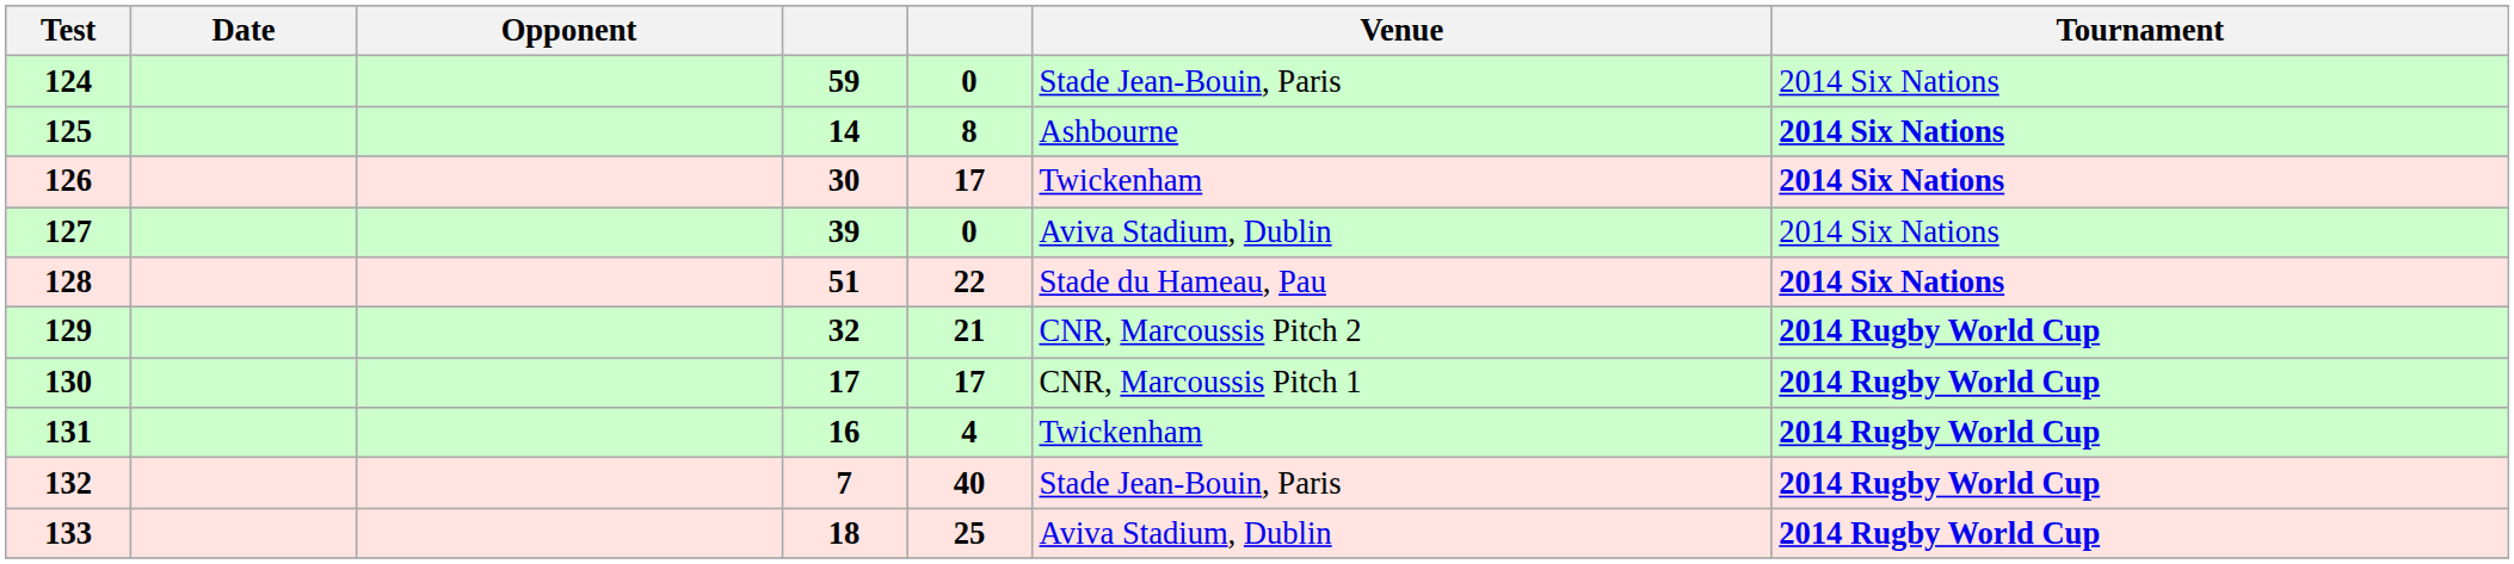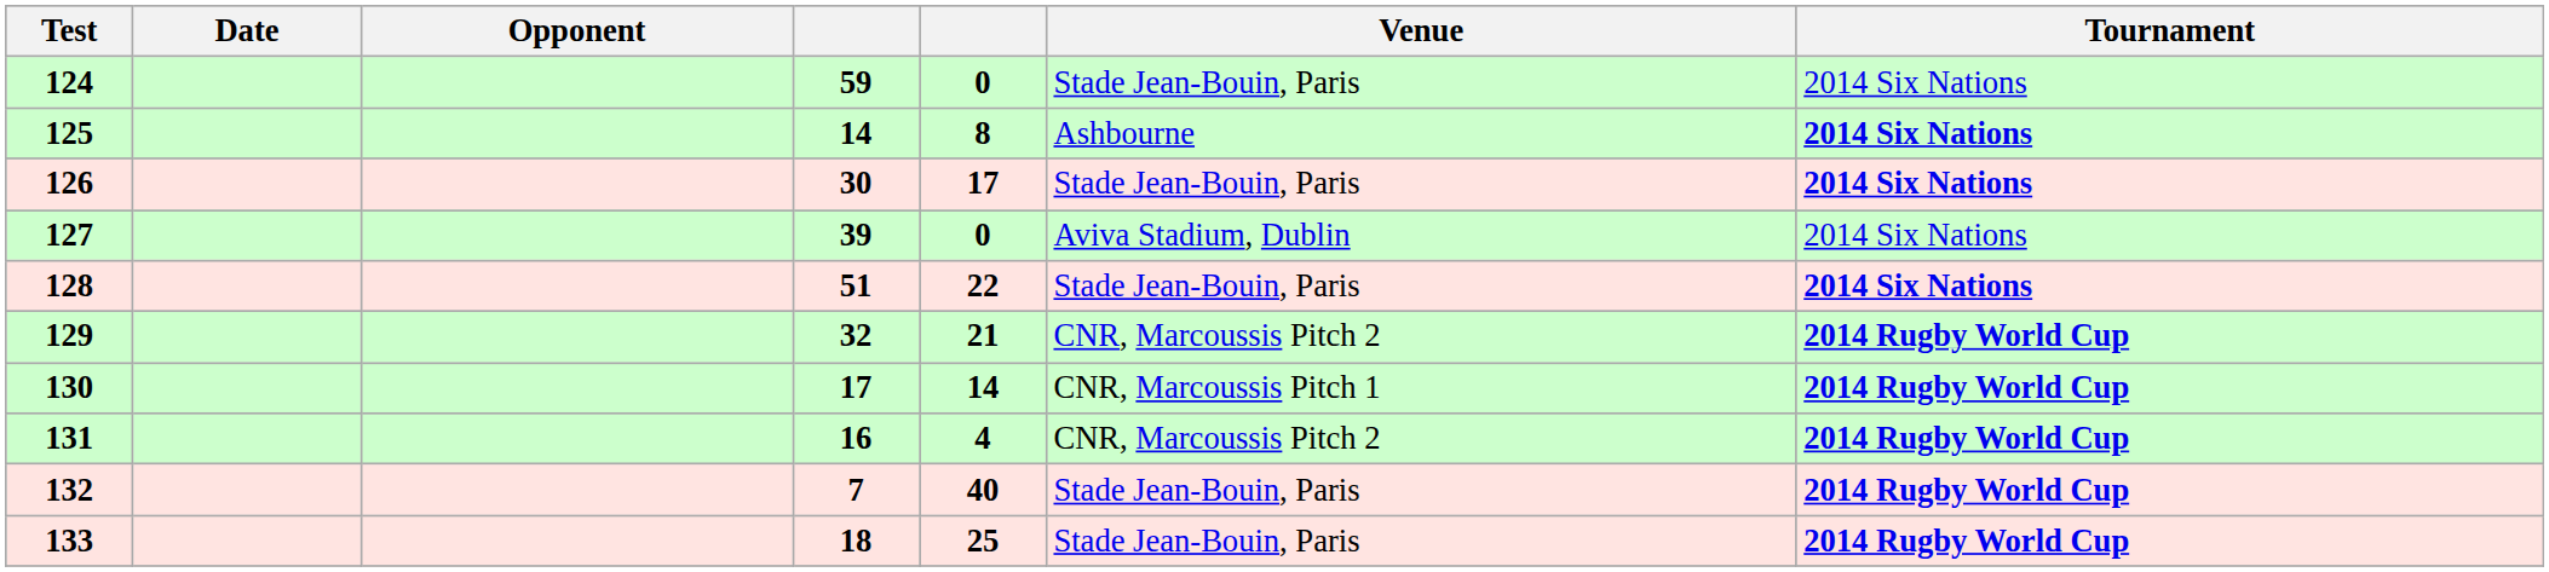 <table class="wikitable sortable" style="width:100%">
 <tr>
 <th style="width:5%">Test</th>
 <th style="width:9%">Date</th>
 <th style="width:17%">Opponent</th>
 <th style="width:5%"></th>
 <th style="width:5%"></th>
 <th>Venue</th>
 <th>Tournament</th>
 </tr>
 <tr bgcolor="#ccffcc">
 <td align="center"><strong>124</strong></td>
 <td></td>
 <td></td>
 <td align="center"><strong>59</strong></td>
 <td align="center"><strong>0</strong></td>
 <td><a href='#'>Stade Jean-Bouin</a>, Paris</td>
 <td><a href='#'>2014 Six Nations</a></td>
 </tr>
 <tr bgcolor="#ccffcc">
 <td align="center"><strong>125</strong></td>
 <td></td>
 <td></td>
 <td align="center"><strong>14</strong></td>
 <td align="center"><strong>8</strong></td>
 <td><a href='#'>Ashbourne</a></td>
 <td><strong><a href='#'>2014 Six Nations</a></strong></td>
 </tr>
 <tr bgcolor="FFE4E1">
 <td align="center"><strong>126</strong></td>
 <td></td>
 <td></td>
 <td align="center"><strong>30</strong></td>
 <td align="center"><strong>17</strong></td>
-<td><a href='#'>Twickenham</a></td>
+<td><a href='#'>Stade Jean-Bouin</a>, Paris</td>
 <td><strong><a href='#'>2014 Six Nations</a></strong></td>
 </tr>
 <tr bgcolor="#ccffcc">
 <td align="center"><strong>127</strong></td>
 <td></td>
 <td></td>
 <td align="center"><strong>39</strong></td>
 <td align="center"><strong>0</strong></td>
 <td><a href='#'>Aviva Stadium</a>, <a href='#'>Dublin</a></td>
 <td><a href='#'>2014 Six Nations</a></td>
 </tr>
 <tr bgcolor="FFE4E1">
 <td align="center"><strong>128</strong></td>
 <td></td>
 <td></td>
 <td align="center"><strong>51</strong></td>
 <td align="center"><strong>22</strong></td>
-<td><a href='#'>Stade du Hameau</a>, <a href='#'>Pau</a></td>
+<td><a href='#'>Stade Jean-Bouin</a>, Paris</td>
 <td><strong><a href='#'>2014 Six Nations</a></strong></td>
 </tr>
 <tr bgcolor="#ccffcc">
 <td align="center"><strong>129</strong></td>
 <td></td>
 <td></td>
 <td align="center"><strong>32</strong></td>
 <td align="center"><strong>21</strong></td>
 <td><a href='#'>CNR</a>, <a href='#'>Marcoussis</a> Pitch 2</td>
 <td><a href='#'><strong>2014 Rugby World Cup</strong></a></td>
 </tr>
 <tr bgcolor="#ccffcc">
 <td align="center"><strong>130</strong></td>
 <td></td>
 <td></td>
 <td align="center"><strong>17</strong></td>
-<td align="center"><strong>17</strong></td>
+<td align="center"><strong>14</strong></td>
 <td>CNR, <a href='#'>Marcoussis</a> Pitch 1</td>
 <td><a href='#'><strong>2014 Rugby World Cup</strong></a></td>
 </tr>
 <tr bgcolor="#ccffcc">
 <td align="center"><strong>131</strong></td>
 <td></td>
 <td></td>
 <td align="center"><strong>16</strong></td>
 <td align="center"><strong>4</strong></td>
-<td><a href='#'>Twickenham</a></td>
+<td>CNR, <a href='#'>Marcoussis</a> Pitch 2</td>
 <td><a href='#'><strong>2014 Rugby World Cup</strong></a></td>
 </tr>
 <tr bgcolor="FFE4E1">
 <td align="center"><strong>132</strong></td>
 <td></td>
 <td></td>
 <td align="center"><strong>7</strong></td>
 <td align="center"><strong>40</strong></td>
 <td><a href='#'>Stade Jean-Bouin</a>, Paris</td>
 <td><a href='#'><strong>2014 Rugby World Cup</strong></a></td>
 </tr>
 <tr bgcolor="FFE4E1">
 <td align="center"><strong>133</strong></td>
 <td></td>
 <td></td>
 <td align="center"><strong>18</strong></td>
 <td align="center"><strong>25</strong></td>
-<td><a href='#'>Aviva Stadium</a>, <a href='#'>Dublin</a></td>
+<td><a href='#'>Stade Jean-Bouin</a>, Paris</td>
 <td><a href='#'><strong>2014 Rugby World Cup</strong></a></td>
 </tr>
 </table>
